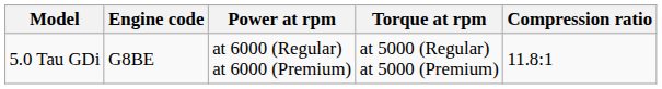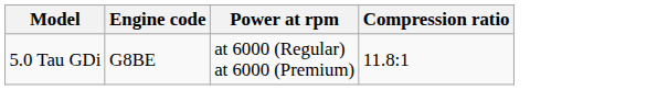 <table class="wikitable sortable collapsible">
 <tr>
 <th>Model</th>
 <th>Engine code</th>
 <th>Power at rpm</th>
-<th>Torque at rpm</th>
 <th>Compression ratio</th>
 </tr>
 <tr>
 <td>5.0 Tau GDi</td>
 <td>G8BE</td>
 <td> at 6000 (Regular)<br> at 6000 (Premium)</td>
-<td> at 5000 (Regular)<br> at 5000 (Premium)</td>
 <td>11.8:1</td>
 </tr>
 </table>
